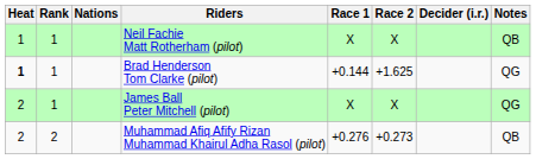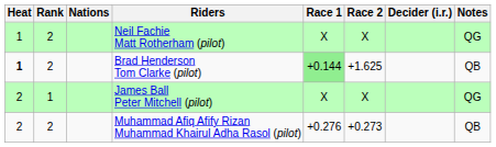 <table class="wikitable sortable" style="text-align:center">
 <tr>
 <th>Heat</th>
 <th>Rank</th>
 <th>Nations</th>
 <th>Riders</th>
 <th>Race 1</th>
 <th>Race 2</th>
 <th>Decider (i.r.)</th>
 <th>Notes</th>
 </tr>
 <tr bgcolor=bbffbb>
 <td>1</td>
-<td>1</td>
+<td>2</td>
 <td align="left"></td>
 <td align="left"><a href='#'>Neil Fachie</a><br><a href='#'>Matt Rotherham</a> (<em>pilot</em>)</td>
 <td>X</td>
 <td>X</td>
 <td></td>
-<td>QB</td>
+<td>QG</td>
 </tr>
 <tr>
 <td><strong>1</strong></td>
-<td>1</td>
+<td>2</td>
 <td align="left"></td>
 <td align="left"><a href='#'>Brad Henderson</a><br><a href='#'>Tom Clarke</a> (<em>pilot</em>)</td>
-<td>+0.144</td>
+<td style="background: lightgreen;">+0.144</td>
 <td>+1.625</td>
 <td></td>
-<td>QG</td>
+<td>QB</td>
 </tr>
 <tr bgcolor=bbffbb>
 <td>2</td>
 <td>1</td>
 <td align="left"></td>
 <td align="left"><a href='#'>James Ball</a><br><a href='#'>Peter Mitchell</a> (<em>pilot</em>)</td>
 <td>X</td>
 <td>X</td>
 <td></td>
 <td>QG</td>
 </tr>
 <tr>
 <td>2</td>
 <td>2</td>
 <td align="left"></td>
 <td align="left"><a href='#'>Muhammad Afiq Afify Rizan</a><br><a href='#'>Muhammad Khairul Adha Rasol</a> (<em>pilot</em>)</td>
 <td>+0.276</td>
 <td>+0.273</td>
 <td></td>
 <td>QB</td>
 </tr>
 </table>
